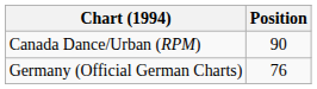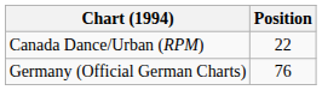 <table class="wikitable">
 <tr>
 <th>Chart (1994)</th>
 <th>Position</th>
 </tr>
 <tr>
 <td>Canada Dance/Urban (<em>RPM</em>)</td>
-<td align="center">90</td>
+<td align="center">22</td>
 </tr>
 <tr>
 <td>Germany (Official German Charts)</td>
 <td align="center">76</td>
 </tr>
 </table>
